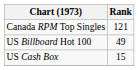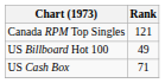 <table class="wikitable sortable">
 <tr>
 <th>Chart (1973)</th>
 <th style="text-align:center;">Rank</th>
 </tr>
 <tr>
 <td>Canada <em>RPM</em> Top Singles</td>
 <td style="text-align:center;">121</td>
 </tr>
 <tr>
 <td>US <em>Billboard</em> Hot 100</td>
 <td style="text-align:center;">49</td>
 </tr>
 <tr>
 <td>US <em>Cash Box</em></td>
-<td style="text-align:center;">15</td>
+<td style="text-align:center;">71</td>
 </tr>
 <tr>
 </tr>
 </table>
